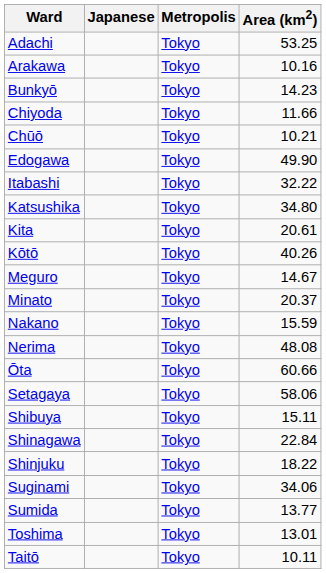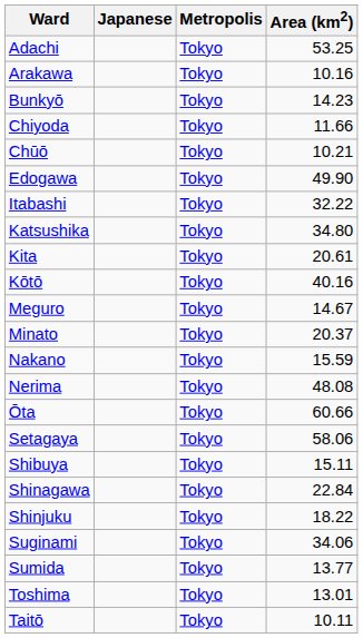 <table class="wikitable sortable"  style="text-align:right;">
 <tr>
 <th>Ward</th>
 <th>Japanese</th>
 <th>Metropolis</th>
 <th>Area (km<sup>2</sup>)</th>
 </tr>
 <tr>
 <td align="left"><a href='#'>Adachi</a></td>
 <td align="left"><span></span></td>
 <td align="left"><a href='#'>Tokyo</a></td>
 <td>53.25</td>
 </tr>
 <tr>
 <td align="left"><a href='#'>Arakawa</a></td>
 <td align="left"><span></span></td>
 <td align="left"><a href='#'>Tokyo</a></td>
 <td>10.16</td>
 </tr>
 <tr>
 <td align="left"><a href='#'>Bunkyō</a></td>
 <td align="left"><span></span></td>
 <td align="left"><a href='#'>Tokyo</a></td>
 <td>14.23</td>
 </tr>
 <tr>
 <td align="left"><a href='#'>Chiyoda</a></td>
 <td align="left"><span></span></td>
 <td align="left"><a href='#'>Tokyo</a></td>
 <td>11.66</td>
 </tr>
 <tr>
 <td align="left"><a href='#'>Chūō</a></td>
 <td align="left"><span></span></td>
 <td align="left"><a href='#'>Tokyo</a></td>
 <td>10.21</td>
 </tr>
 <tr>
 <td align="left"><a href='#'>Edogawa</a></td>
 <td align="left"><span></span></td>
 <td align="left"><a href='#'>Tokyo</a></td>
 <td>49.90</td>
 </tr>
 <tr>
 <td align="left"><a href='#'>Itabashi</a></td>
 <td align="left"><span></span></td>
 <td align="left"><a href='#'>Tokyo</a></td>
 <td>32.22</td>
 </tr>
 <tr>
 <td align="left"><a href='#'>Katsushika</a></td>
 <td align="left"><span></span></td>
 <td align="left"><a href='#'>Tokyo</a></td>
 <td>34.80</td>
 </tr>
 <tr>
 <td align="left"><a href='#'>Kita</a></td>
 <td align="left"><span></span></td>
 <td align="left"><a href='#'>Tokyo</a></td>
 <td>20.61</td>
 </tr>
 <tr>
 <td align="left"><a href='#'>Kōtō</a></td>
 <td align="left"><span></span></td>
 <td align="left"><a href='#'>Tokyo</a></td>
-<td>40.26</td>
+<td>40.16</td>
 </tr>
 <tr>
 <td align="left"><a href='#'>Meguro</a></td>
 <td align="left"><span></span></td>
 <td align="left"><a href='#'>Tokyo</a></td>
 <td>14.67</td>
 </tr>
 <tr>
 <td align="left"><a href='#'>Minato</a></td>
 <td align="left"><span></span></td>
 <td align="left"><a href='#'>Tokyo</a></td>
 <td>20.37</td>
 </tr>
 <tr>
 <td align="left"><a href='#'>Nakano</a></td>
 <td align="left"><span></span></td>
 <td align="left"><a href='#'>Tokyo</a></td>
 <td>15.59</td>
 </tr>
 <tr>
 <td align="left"><a href='#'>Nerima</a></td>
 <td align="left"><span></span></td>
 <td align="left"><a href='#'>Tokyo</a></td>
 <td>48.08</td>
 </tr>
 <tr>
 <td align="left"><a href='#'>Ōta</a></td>
 <td align="left"><span></span></td>
 <td align="left"><a href='#'>Tokyo</a></td>
 <td>60.66</td>
 </tr>
 <tr>
 <td align="left"><a href='#'>Setagaya</a></td>
 <td align="left"><span></span></td>
 <td align="left"><a href='#'>Tokyo</a></td>
 <td>58.06</td>
 </tr>
 <tr>
 <td align="left"><a href='#'>Shibuya</a></td>
 <td align="left"><span></span></td>
 <td align="left"><a href='#'>Tokyo</a></td>
 <td>15.11</td>
 </tr>
 <tr>
 <td align="left"><a href='#'>Shinagawa</a></td>
 <td align="left"><span></span></td>
 <td align="left"><a href='#'>Tokyo</a></td>
 <td>22.84</td>
 </tr>
 <tr>
 <td align="left"><a href='#'>Shinjuku</a></td>
 <td align="left"><span></span></td>
 <td align="left"><a href='#'>Tokyo</a></td>
 <td>18.22</td>
 </tr>
 <tr>
 <td align="left"><a href='#'>Suginami</a></td>
 <td align="left"><span></span></td>
 <td align="left"><a href='#'>Tokyo</a></td>
 <td>34.06</td>
 </tr>
 <tr>
 <td align="left"><a href='#'>Sumida</a></td>
 <td align="left"><span></span></td>
 <td align="left"><a href='#'>Tokyo</a></td>
 <td>13.77</td>
 </tr>
 <tr>
 <td align="left"><a href='#'>Toshima</a></td>
 <td align="left"><span></span></td>
 <td align="left"><a href='#'>Tokyo</a></td>
 <td>13.01</td>
 </tr>
 <tr>
 <td align="left"><a href='#'>Taitō</a></td>
 <td align="left"><span></span></td>
 <td align="left"><a href='#'>Tokyo</a></td>
 <td>10.11</td>
 </tr>
 </table>
